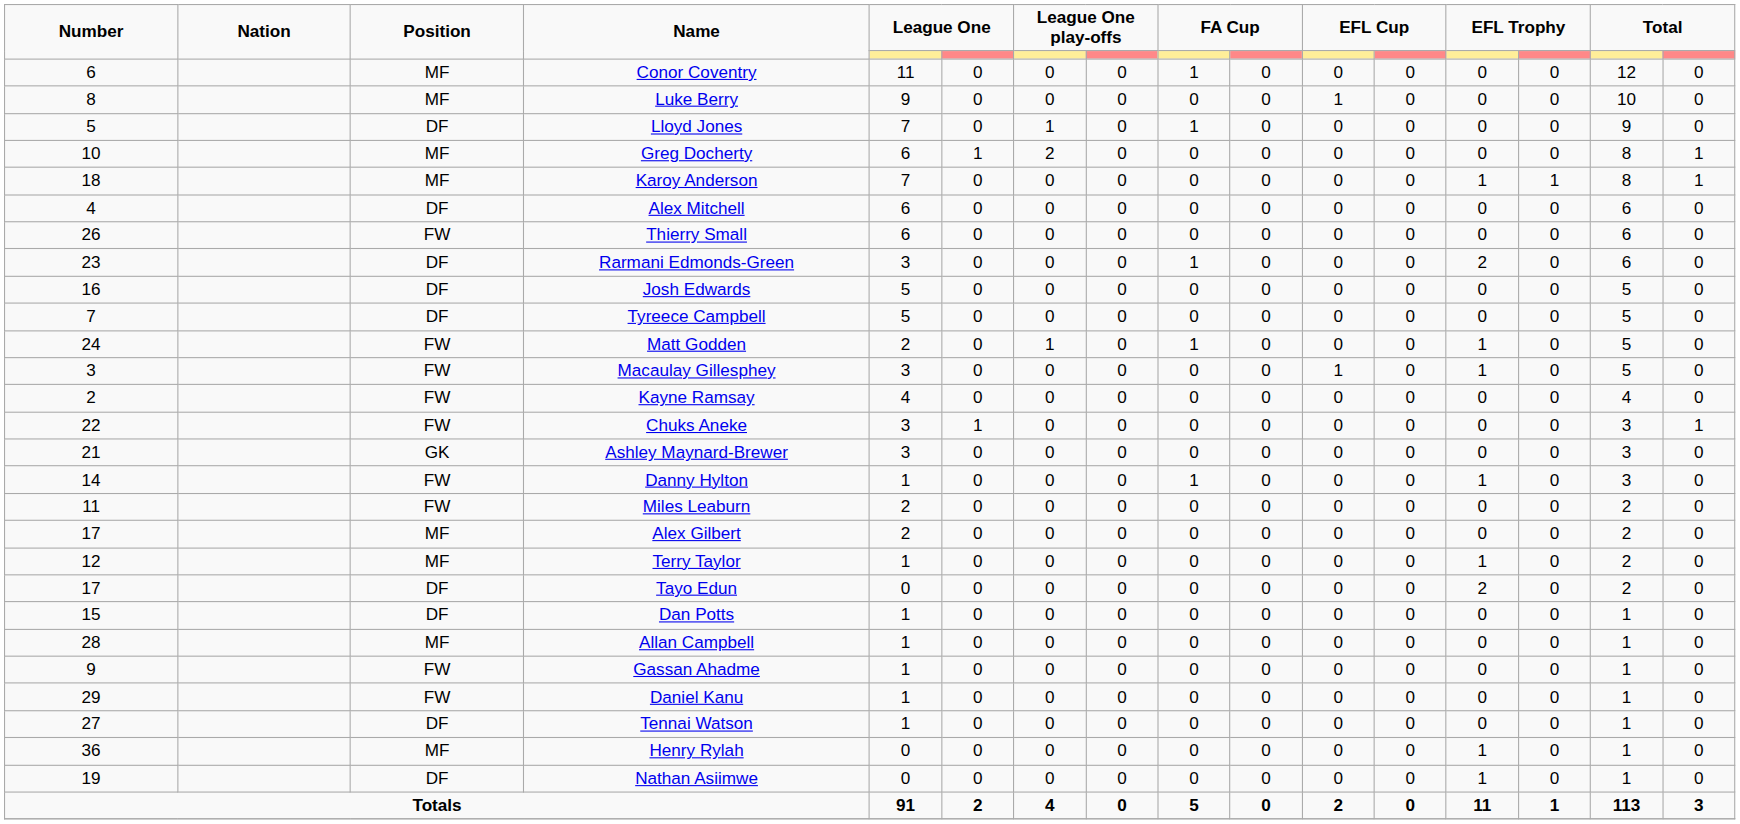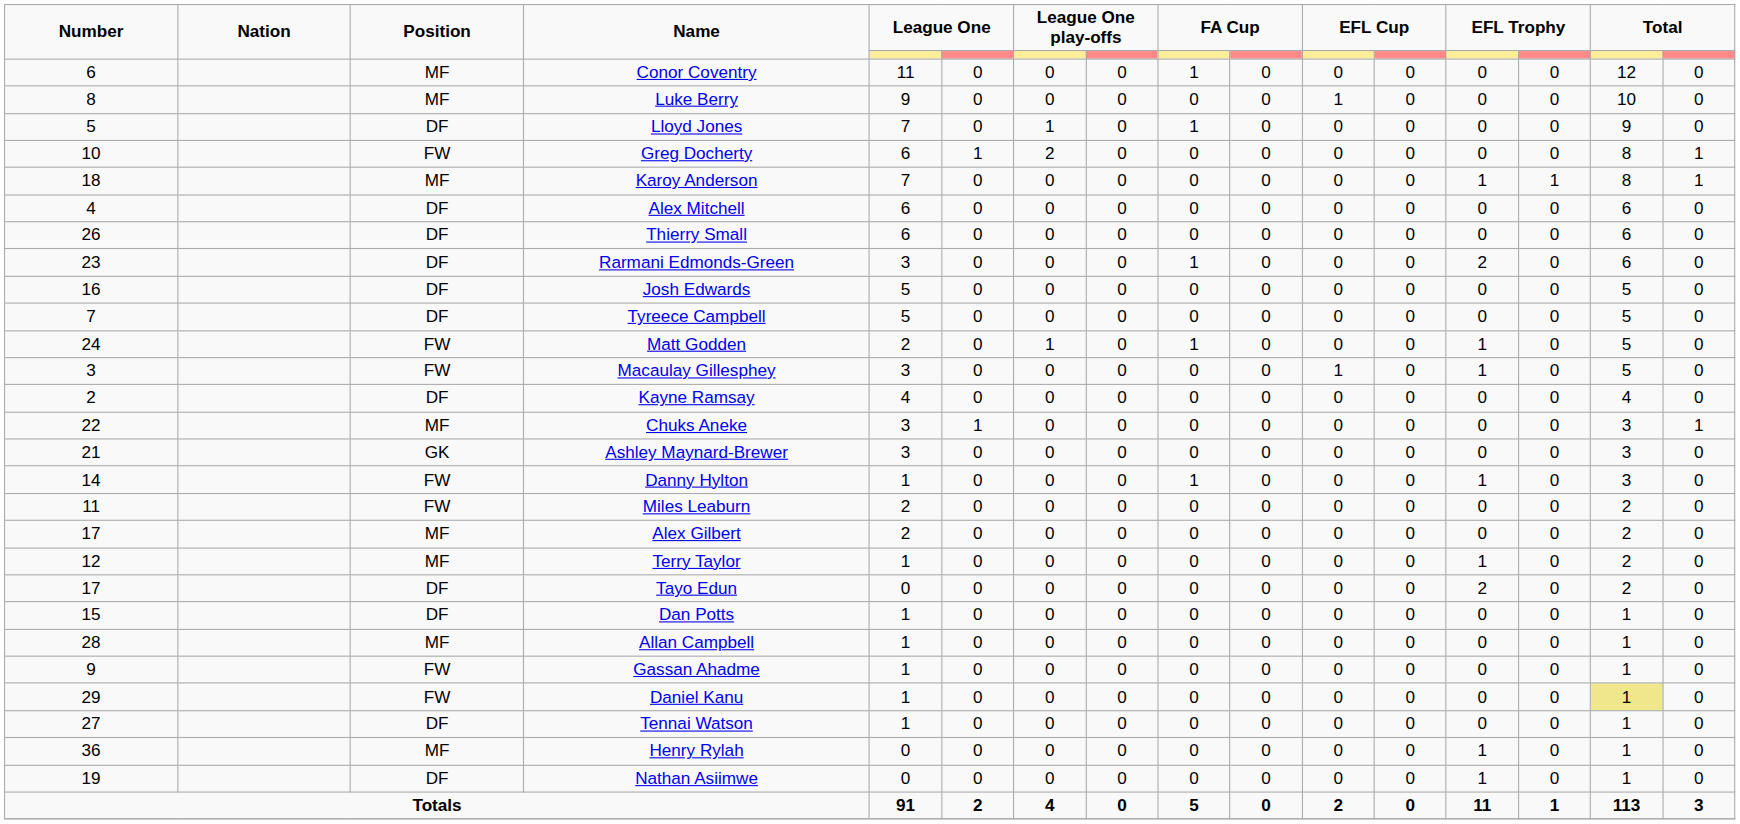 <table class="wikitable" style="text-align:center;">
 <tr style="text-align:center;">
 <td rowspan="2"  style="width:10%; "><strong>Number</strong></td>
 <td rowspan="2"  style="width:10%; "><strong>Nation</strong></td>
 <td rowspan="2"  style="width:10%; "><strong>Position</strong></td>
 <td rowspan="2"  style="width:20%; "><strong>Name</strong></td>
 <td colspan="2"><strong>League One</strong></td>
 <td colspan="2"><strong>League One play-offs</strong></td>
 <td colspan="2"><strong>FA Cup</strong></td>
 <td colspan="2"><strong>EFL Cup</strong></td>
 <td colspan="2"><strong>EFL Trophy</strong></td>
 <td colspan="2"><strong>Total</strong></td>
 </tr>
 <tr>
 <th style="width:60px; background:#fe9;"></th>
 <th style="width:60px; background:#ff8888;"></th>
 <th style="width:60px; background:#fe9;"></th>
 <th style="width:60px; background:#ff8888;"></th>
 <th style="width:60px; background:#fe9;"></th>
 <th style="width:60px; background:#ff8888;"></th>
 <th style="width:60px; background:#fe9;"></th>
 <th style="width:60px; background:#ff8888;"></th>
 <th style="width:60px; background:#fe9;"></th>
 <th style="width:60px; background:#ff8888;"></th>
 <th style="width:60px; background:#fe9;"></th>
 <th style="width:60px; background:#ff8888;"></th>
 </tr>
 <tr>
 <td>6</td>
 <td></td>
 <td>MF</td>
 <td><a href='#'>Conor Coventry</a></td>
 <td>11</td>
 <td>0</td>
 <td>0</td>
 <td>0</td>
 <td>1</td>
 <td>0</td>
 <td>0</td>
 <td>0</td>
 <td>0</td>
 <td>0</td>
 <td>12</td>
 <td>0</td>
 </tr>
 <tr>
 <td>8</td>
 <td></td>
 <td>MF</td>
 <td><a href='#'>Luke Berry</a></td>
 <td>9</td>
 <td>0</td>
 <td>0</td>
 <td>0</td>
 <td>0</td>
 <td>0</td>
 <td>1</td>
 <td>0</td>
 <td>0</td>
 <td>0</td>
 <td>10</td>
 <td>0</td>
 </tr>
 <tr>
 <td>5</td>
 <td></td>
 <td>DF</td>
 <td><a href='#'>Lloyd Jones</a></td>
 <td>7</td>
 <td>0</td>
 <td>1</td>
 <td>0</td>
 <td>1</td>
 <td>0</td>
 <td>0</td>
 <td>0</td>
 <td>0</td>
 <td>0</td>
 <td>9</td>
 <td>0</td>
 </tr>
 <tr>
 <td>10</td>
 <td></td>
-<td>MF</td>
+<td>FW</td>
 <td><a href='#'>Greg Docherty</a></td>
 <td>6</td>
 <td>1</td>
 <td>2</td>
 <td>0</td>
 <td>0</td>
 <td>0</td>
 <td>0</td>
 <td>0</td>
 <td>0</td>
 <td>0</td>
 <td>8</td>
 <td>1</td>
 </tr>
 <tr>
 <td>18</td>
 <td></td>
 <td>MF</td>
 <td><a href='#'>Karoy Anderson</a></td>
 <td>7</td>
 <td>0</td>
 <td>0</td>
 <td>0</td>
 <td>0</td>
 <td>0</td>
 <td>0</td>
 <td>0</td>
 <td>1</td>
 <td>1</td>
 <td>8</td>
 <td>1</td>
 </tr>
 <tr>
 <td>4</td>
 <td></td>
 <td>DF</td>
 <td><a href='#'>Alex Mitchell</a></td>
 <td>6</td>
 <td>0</td>
 <td>0</td>
 <td>0</td>
 <td>0</td>
 <td>0</td>
 <td>0</td>
 <td>0</td>
 <td>0</td>
 <td>0</td>
 <td>6</td>
 <td>0</td>
 </tr>
 <tr>
 <td>26</td>
 <td></td>
-<td>FW</td>
+<td>DF</td>
 <td><a href='#'>Thierry Small</a></td>
 <td>6</td>
 <td>0</td>
 <td>0</td>
 <td>0</td>
 <td>0</td>
 <td>0</td>
 <td>0</td>
 <td>0</td>
 <td>0</td>
 <td>0</td>
 <td>6</td>
 <td>0</td>
 </tr>
 <tr>
 <td>23</td>
 <td></td>
 <td>DF</td>
 <td><a href='#'>Rarmani Edmonds-Green</a></td>
 <td>3</td>
 <td>0</td>
 <td>0</td>
 <td>0</td>
 <td>1</td>
 <td>0</td>
 <td>0</td>
 <td>0</td>
 <td>2</td>
 <td>0</td>
 <td>6</td>
 <td>0</td>
 </tr>
 <tr>
 <td>16</td>
 <td></td>
 <td>DF</td>
 <td><a href='#'>Josh Edwards</a></td>
 <td>5</td>
 <td>0</td>
 <td>0</td>
 <td>0</td>
 <td>0</td>
 <td>0</td>
 <td>0</td>
 <td>0</td>
 <td>0</td>
 <td>0</td>
 <td>5</td>
 <td>0</td>
 </tr>
 <tr>
 <td>7</td>
 <td></td>
 <td>DF</td>
 <td><a href='#'>Tyreece Campbell</a></td>
 <td>5</td>
 <td>0</td>
 <td>0</td>
 <td>0</td>
 <td>0</td>
 <td>0</td>
 <td>0</td>
 <td>0</td>
 <td>0</td>
 <td>0</td>
 <td>5</td>
 <td>0</td>
 </tr>
 <tr>
 <td>24</td>
 <td></td>
 <td>FW</td>
 <td><a href='#'>Matt Godden</a></td>
 <td>2</td>
 <td>0</td>
 <td>1</td>
 <td>0</td>
 <td>1</td>
 <td>0</td>
 <td>0</td>
 <td>0</td>
 <td>1</td>
 <td>0</td>
 <td>5</td>
 <td>0</td>
 </tr>
 <tr>
 <td>3</td>
 <td></td>
 <td>FW</td>
 <td><a href='#'>Macaulay Gillesphey</a></td>
 <td>3</td>
 <td>0</td>
 <td>0</td>
 <td>0</td>
 <td>0</td>
 <td>0</td>
 <td>1</td>
 <td>0</td>
 <td>1</td>
 <td>0</td>
 <td>5</td>
 <td>0</td>
 </tr>
 <tr>
 <td>2</td>
 <td></td>
-<td>FW</td>
+<td>DF</td>
 <td><a href='#'>Kayne Ramsay</a></td>
 <td>4</td>
 <td>0</td>
 <td>0</td>
 <td>0</td>
 <td>0</td>
 <td>0</td>
 <td>0</td>
 <td>0</td>
 <td>0</td>
 <td>0</td>
 <td>4</td>
 <td>0</td>
 </tr>
 <tr>
 <td>22</td>
 <td></td>
-<td>FW</td>
+<td>MF</td>
 <td><a href='#'>Chuks Aneke</a></td>
 <td>3</td>
 <td>1</td>
 <td>0</td>
 <td>0</td>
 <td>0</td>
 <td>0</td>
 <td>0</td>
 <td>0</td>
 <td>0</td>
 <td>0</td>
 <td>3</td>
 <td>1</td>
 </tr>
 <tr>
 <td>21</td>
 <td></td>
 <td>GK</td>
 <td><a href='#'>Ashley Maynard-Brewer</a></td>
 <td>3</td>
 <td>0</td>
 <td>0</td>
 <td>0</td>
 <td>0</td>
 <td>0</td>
 <td>0</td>
 <td>0</td>
 <td>0</td>
 <td>0</td>
 <td>3</td>
 <td>0</td>
 </tr>
 <tr>
 <td>14</td>
 <td></td>
 <td>FW</td>
 <td><a href='#'>Danny Hylton</a></td>
 <td>1</td>
 <td>0</td>
 <td>0</td>
 <td>0</td>
 <td>1</td>
 <td>0</td>
 <td>0</td>
 <td>0</td>
 <td>1</td>
 <td>0</td>
 <td>3</td>
 <td>0</td>
 </tr>
 <tr>
 <td>11</td>
 <td></td>
 <td>FW</td>
 <td><a href='#'>Miles Leaburn</a></td>
 <td>2</td>
 <td>0</td>
 <td>0</td>
 <td>0</td>
 <td>0</td>
 <td>0</td>
 <td>0</td>
 <td>0</td>
 <td>0</td>
 <td>0</td>
 <td>2</td>
 <td>0</td>
 </tr>
 <tr>
 <td>17</td>
 <td></td>
 <td>MF</td>
 <td><a href='#'>Alex Gilbert</a></td>
 <td>2</td>
 <td>0</td>
 <td>0</td>
 <td>0</td>
 <td>0</td>
 <td>0</td>
 <td>0</td>
 <td>0</td>
 <td>0</td>
 <td>0</td>
 <td>2</td>
 <td>0</td>
 </tr>
 <tr>
 <td>12</td>
 <td></td>
 <td>MF</td>
 <td><a href='#'>Terry Taylor</a></td>
 <td>1</td>
 <td>0</td>
 <td>0</td>
 <td>0</td>
 <td>0</td>
 <td>0</td>
 <td>0</td>
 <td>0</td>
 <td>1</td>
 <td>0</td>
 <td>2</td>
 <td>0</td>
 </tr>
 <tr>
 <td>17</td>
 <td></td>
 <td>DF</td>
 <td><a href='#'>Tayo Edun</a></td>
 <td>0</td>
 <td>0</td>
 <td>0</td>
 <td>0</td>
 <td>0</td>
 <td>0</td>
 <td>0</td>
 <td>0</td>
 <td>2</td>
 <td>0</td>
 <td>2</td>
 <td>0</td>
 </tr>
 <tr>
 <td>15</td>
 <td></td>
 <td>DF</td>
 <td><a href='#'>Dan Potts</a></td>
 <td>1</td>
 <td>0</td>
 <td>0</td>
 <td>0</td>
 <td>0</td>
 <td>0</td>
 <td>0</td>
 <td>0</td>
 <td>0</td>
 <td>0</td>
 <td>1</td>
 <td>0</td>
 </tr>
 <tr>
 <td>28</td>
 <td></td>
 <td>MF</td>
 <td><a href='#'>Allan Campbell</a></td>
 <td>1</td>
 <td>0</td>
 <td>0</td>
 <td>0</td>
 <td>0</td>
 <td>0</td>
 <td>0</td>
 <td>0</td>
 <td>0</td>
 <td>0</td>
 <td>1</td>
 <td>0</td>
 </tr>
 <tr>
 <td>9</td>
 <td></td>
 <td>FW</td>
 <td><a href='#'>Gassan Ahadme</a></td>
 <td>1</td>
 <td>0</td>
 <td>0</td>
 <td>0</td>
 <td>0</td>
 <td>0</td>
 <td>0</td>
 <td>0</td>
 <td>0</td>
 <td>0</td>
 <td>1</td>
 <td>0</td>
 </tr>
 <tr>
 <td>29</td>
 <td></td>
 <td>FW</td>
 <td><a href='#'>Daniel Kanu</a></td>
 <td>1</td>
 <td>0</td>
 <td>0</td>
 <td>0</td>
 <td>0</td>
 <td>0</td>
 <td>0</td>
 <td>0</td>
 <td>0</td>
 <td>0</td>
-<td>1</td>
+<td style="background: khaki;">1</td>
 <td>0</td>
 </tr>
 <tr>
 <td>27</td>
 <td></td>
 <td>DF</td>
 <td><a href='#'>Tennai Watson</a></td>
 <td>1</td>
 <td>0</td>
 <td>0</td>
 <td>0</td>
 <td>0</td>
 <td>0</td>
 <td>0</td>
 <td>0</td>
 <td>0</td>
 <td>0</td>
 <td>1</td>
 <td>0</td>
 </tr>
 <tr>
 <td>36</td>
 <td></td>
 <td>MF</td>
 <td><a href='#'>Henry Rylah</a></td>
 <td>0</td>
 <td>0</td>
 <td>0</td>
 <td>0</td>
 <td>0</td>
 <td>0</td>
 <td>0</td>
 <td>0</td>
 <td>1</td>
 <td>0</td>
 <td>1</td>
 <td>0</td>
 </tr>
 <tr>
 <td>19</td>
 <td></td>
 <td>DF</td>
 <td><a href='#'>Nathan Asiimwe</a></td>
 <td>0</td>
 <td>0</td>
 <td>0</td>
 <td>0</td>
 <td>0</td>
 <td>0</td>
 <td>0</td>
 <td>0</td>
 <td>1</td>
 <td>0</td>
 <td>1</td>
 <td>0</td>
 </tr>
 <tr>
 <td colspan="4"><strong>Totals</strong></td>
 <td><strong>91</strong></td>
 <td><strong>2</strong></td>
 <td><strong>4</strong></td>
 <td><strong>0</strong></td>
 <td><strong>5</strong></td>
 <td><strong>0</strong></td>
 <td><strong>2</strong></td>
 <td><strong>0</strong></td>
 <td><strong>11</strong></td>
 <td><strong>1</strong></td>
 <td><strong>113</strong></td>
 <td><strong>3</strong></td>
 </tr>
 <tr>
 </tr>
 </table>
